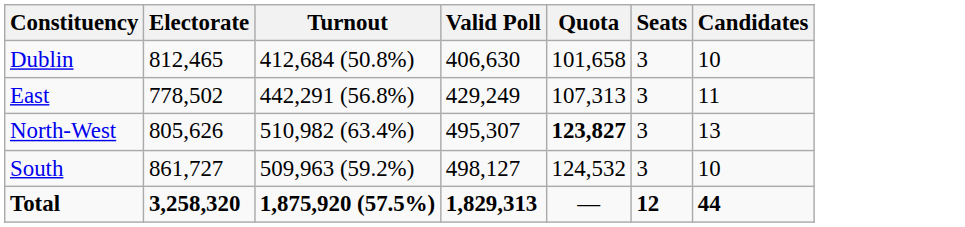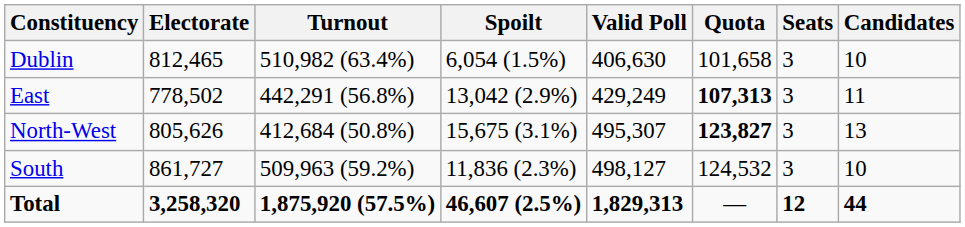 <table class="wikitable">
 <tr>
 <th>Constituency</th>
 <th>Electorate</th>
 <th>Turnout</th>
+<th>Spoilt</th>
 <th>Valid Poll</th>
 <th>Quota</th>
 <th>Seats</th>
 <th>Candidates</th>
 </tr>
 <tr>
 <td><a href='#'>Dublin</a></td>
 <td>812,465</td>
-<td>412,684 (50.8%)</td>
+<td>510,982 (63.4%)</td>
+<td>6,054 (1.5%)</td>
 <td>406,630</td>
 <td>101,658</td>
 <td>3</td>
 <td>10</td>
 </tr>
 <tr>
 <td><a href='#'>East</a></td>
 <td>778,502</td>
 <td>442,291 (56.8%)</td>
+<td>13,042 (2.9%)</td>
 <td>429,249</td>
-<td>107,313</td>
+<td><strong>107,313</strong></td>
 <td>3</td>
 <td>11</td>
 </tr>
 <tr>
 <td><a href='#'>North-West</a></td>
 <td>805,626</td>
-<td>510,982 (63.4%)</td>
+<td>412,684 (50.8%)</td>
+<td>15,675 (3.1%)</td>
 <td>495,307</td>
 <td><strong>123,827</strong></td>
 <td>3</td>
 <td>13</td>
 </tr>
 <tr>
 <td><a href='#'>South</a></td>
 <td>861,727</td>
 <td>509,963 (59.2%)</td>
+<td>11,836 (2.3%)</td>
 <td>498,127</td>
 <td>124,532</td>
 <td>3</td>
 <td>10</td>
 </tr>
 <tr>
 <td><strong>Total</strong></td>
 <td><strong>3,258,320</strong></td>
 <td><strong>1,875,920 (57.5%)</strong></td>
+<td><strong>46,607 (2.5%)</strong></td>
 <td><strong>1,829,313</strong></td>
 <td align=center>—</td>
 <td><strong>12</strong></td>
 <td><strong>44</strong></td>
 </tr>
 </table>
